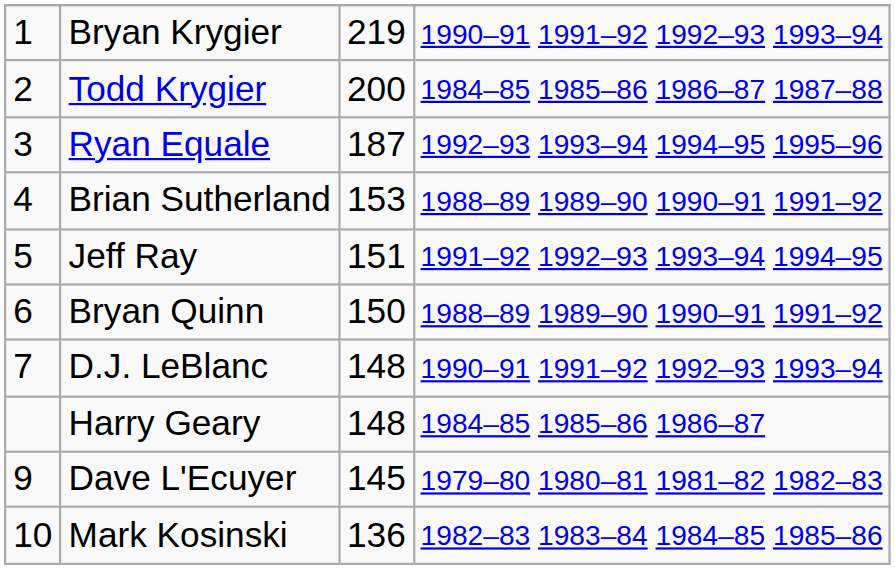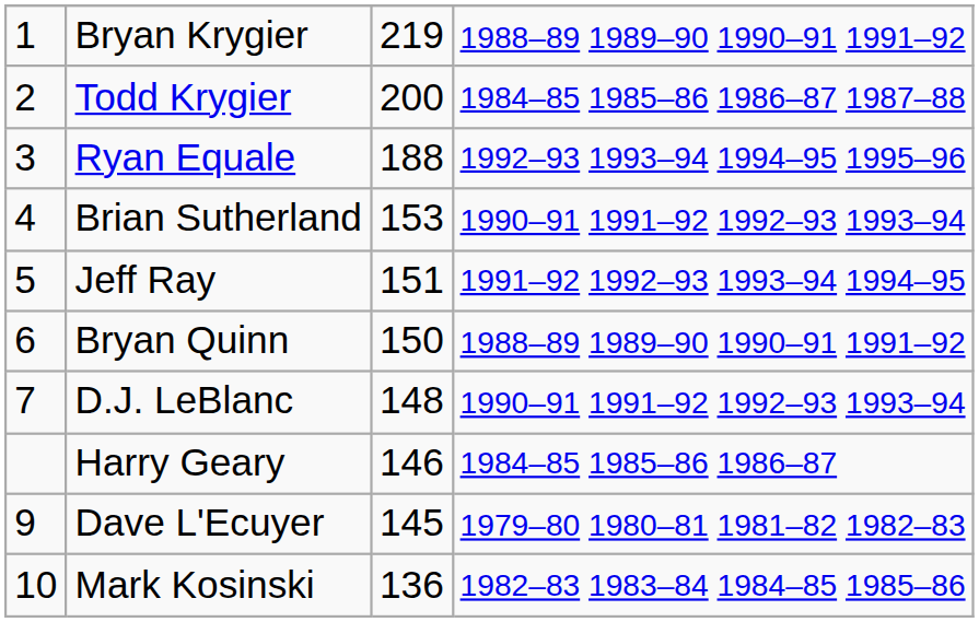 <table class="wikitable">
 <tr>
 </tr>
 <tr>
 <td>1</td>
 <td>Bryan Krygier</td>
 <td>219</td>
-<td style="font-size:80%;"><a href='#'>1990–91</a> <a href='#'>1991–92</a> <a href='#'>1992–93</a> <a href='#'>1993–94</a></td>
+<td style="font-size:80%;"><a href='#'>1988–89</a> <a href='#'>1989–90</a> <a href='#'>1990–91</a> <a href='#'>1991–92</a></td>
 </tr>
 <tr>
 <td>2</td>
 <td><a href='#'>Todd Krygier</a></td>
 <td>200</td>
 <td style="font-size:80%;"><a href='#'>1984–85</a> <a href='#'>1985–86</a> <a href='#'>1986–87</a> <a href='#'>1987–88</a></td>
 </tr>
 <tr>
 <td>3</td>
 <td><a href='#'>Ryan Equale</a></td>
-<td>187</td>
+<td>188</td>
 <td style="font-size:80%;"><a href='#'>1992–93</a> <a href='#'>1993–94</a> <a href='#'>1994–95</a> <a href='#'>1995–96</a></td>
 </tr>
 <tr>
 <td>4</td>
 <td>Brian Sutherland</td>
 <td>153</td>
-<td style="font-size:80%;"><a href='#'>1988–89</a> <a href='#'>1989–90</a> <a href='#'>1990–91</a> <a href='#'>1991–92</a></td>
+<td style="font-size:80%;"><a href='#'>1990–91</a> <a href='#'>1991–92</a> <a href='#'>1992–93</a> <a href='#'>1993–94</a></td>
 </tr>
 <tr>
 <td>5</td>
 <td>Jeff Ray</td>
 <td>151</td>
 <td style="font-size:80%;"><a href='#'>1991–92</a> <a href='#'>1992–93</a> <a href='#'>1993–94</a> <a href='#'>1994–95</a></td>
 </tr>
 <tr>
 <td>6</td>
 <td>Bryan Quinn</td>
 <td>150</td>
 <td style="font-size:80%;"><a href='#'>1988–89</a> <a href='#'>1989–90</a> <a href='#'>1990–91</a> <a href='#'>1991–92</a></td>
 </tr>
 <tr>
 <td>7</td>
 <td>D.J. LeBlanc</td>
 <td>148</td>
 <td style="font-size:80%;"><a href='#'>1990–91</a> <a href='#'>1991–92</a> <a href='#'>1992–93</a> <a href='#'>1993–94</a></td>
 </tr>
 <tr>
 <td></td>
 <td>Harry Geary</td>
-<td>148</td>
+<td>146</td>
 <td style="font-size:80%;"><a href='#'>1984–85</a> <a href='#'>1985–86</a> <a href='#'>1986–87</a></td>
 </tr>
 <tr>
 <td>9</td>
 <td>Dave L'Ecuyer</td>
 <td>145</td>
 <td style="font-size:80%;"><a href='#'>1979–80</a> <a href='#'>1980–81</a> <a href='#'>1981–82</a> <a href='#'>1982–83</a></td>
 </tr>
 <tr>
 <td>10</td>
 <td>Mark Kosinski</td>
 <td>136</td>
 <td style="font-size:80%;"><a href='#'>1982–83</a> <a href='#'>1983–84</a> <a href='#'>1984–85</a> <a href='#'>1985–86</a></td>
 </tr>
 </table>
